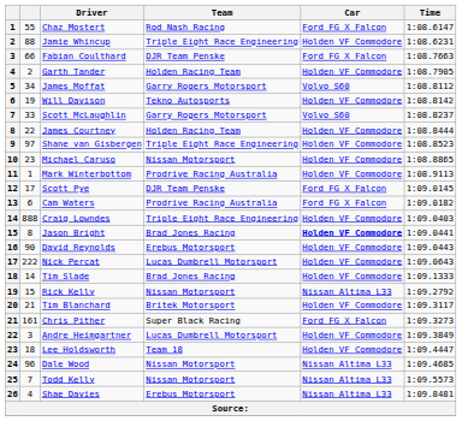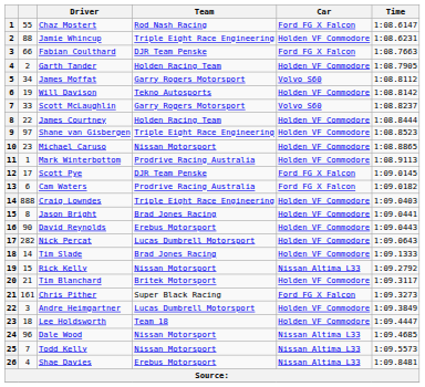 <table class="wikitable" style="font-size: 90%">
 <tr>
 <th></th>
 <th></th>
 <th>Driver</th>
 <th>Team</th>
 <th>Car</th>
 <th>Time</th>
 </tr>
 <tr>
 <th>1</th>
 <td align="center">55</td>
 <td> <a href='#'>Chaz Mostert</a></td>
 <td><a href='#'>Rod Nash Racing</a></td>
 <td><a href='#'>Ford FG X Falcon</a></td>
 <td>1:08.6147</td>
 </tr>
 <tr>
 <th>2</th>
 <td align="center">88</td>
 <td> <a href='#'>Jamie Whincup</a></td>
 <td><a href='#'>Triple Eight Race Engineering</a></td>
 <td><a href='#'>Holden VF Commodore</a></td>
 <td>1:08.6231</td>
 </tr>
 <tr>
 <th>3</th>
 <td align="center">66</td>
 <td> <a href='#'>Fabian Coulthard</a></td>
 <td><a href='#'>DJR Team Penske</a></td>
 <td><a href='#'>Ford FG X Falcon</a></td>
 <td>1:08.7663</td>
 </tr>
 <tr>
 <th>4</th>
 <td align="center">2</td>
 <td> <a href='#'>Garth Tander</a></td>
 <td><a href='#'>Holden Racing Team</a></td>
 <td><a href='#'>Holden VF Commodore</a></td>
 <td>1:08.7905</td>
 </tr>
 <tr>
 <th>5</th>
 <td align="center">34</td>
 <td> <a href='#'>James Moffat</a></td>
 <td><a href='#'>Garry Rogers Motorsport</a></td>
 <td><a href='#'>Volvo S60</a></td>
 <td>1:08.8112</td>
 </tr>
 <tr>
 <th>6</th>
 <td align="center">19</td>
 <td> <a href='#'>Will Davison</a></td>
 <td><a href='#'>Tekno Autosports</a></td>
 <td><a href='#'>Holden VF Commodore</a></td>
 <td>1:08.8142</td>
 </tr>
 <tr>
 <th>7</th>
 <td align="center">33</td>
 <td> <a href='#'>Scott McLaughlin</a></td>
 <td><a href='#'>Garry Rogers Motorsport</a></td>
 <td><a href='#'>Volvo S60</a></td>
 <td>1:08.8237</td>
 </tr>
 <tr>
 <th>8</th>
 <td align="center">22</td>
 <td> <a href='#'>James Courtney</a></td>
 <td><a href='#'>Holden Racing Team</a></td>
 <td><a href='#'>Holden VF Commodore</a></td>
 <td>1:08.8444</td>
 </tr>
 <tr>
 <th>9</th>
 <td align="center">97</td>
 <td> <a href='#'>Shane van Gisbergen</a></td>
 <td><a href='#'>Triple Eight Race Engineering</a></td>
 <td><a href='#'>Holden VF Commodore</a></td>
 <td>1:08.8523</td>
 </tr>
 <tr>
 <th>10</th>
 <td align="center">23</td>
 <td> <a href='#'>Michael Caruso</a></td>
 <td><a href='#'>Nissan Motorsport</a></td>
 <td><a href='#'>Holden VF Commodore</a></td>
 <td>1:08.8865</td>
 </tr>
 <tr>
 <th>11</th>
 <td align="center">1</td>
 <td> <a href='#'>Mark Winterbottom</a></td>
 <td><a href='#'>Prodrive Racing Australia</a></td>
 <td><a href='#'>Holden VF Commodore</a></td>
 <td>1:08.9113</td>
 </tr>
 <tr>
 <th>12</th>
 <td align="center">17</td>
 <td> <a href='#'>Scott Pye</a></td>
 <td><a href='#'>DJR Team Penske</a></td>
 <td><a href='#'>Ford FG X Falcon</a></td>
 <td>1:09.0145</td>
 </tr>
 <tr>
 <th>13</th>
 <td align="center">6</td>
 <td> <a href='#'>Cam Waters</a></td>
 <td><a href='#'>Prodrive Racing Australia</a></td>
 <td><a href='#'>Ford FG X Falcon</a></td>
 <td>1:09.0182</td>
 </tr>
 <tr>
 <th>14</th>
 <td align="center">888</td>
 <td> <a href='#'>Craig Lowndes</a></td>
 <td><a href='#'>Triple Eight Race Engineering</a></td>
 <td><a href='#'>Holden VF Commodore</a></td>
 <td>1:09.0403</td>
 </tr>
 <tr>
 <th>15</th>
 <td align="center">8</td>
 <td> <a href='#'>Jason Bright</a></td>
 <td><a href='#'>Brad Jones Racing</a></td>
-<td><strong><a href='#'>Holden VF Commodore</a></strong></td>
+<td><a href='#'>Holden VF Commodore</a></td>
 <td>1:09.0441</td>
 </tr>
 <tr>
 <th>16</th>
 <td align="center">90</td>
 <td> <a href='#'>David Reynolds</a></td>
 <td><a href='#'>Erebus Motorsport</a></td>
 <td><a href='#'>Holden VF Commodore</a></td>
 <td>1:09.0443</td>
 </tr>
 <tr>
 <th>17</th>
-<td align="center">222</td>
+<td align="center">282</td>
 <td> <a href='#'>Nick Percat</a></td>
 <td><a href='#'>Lucas Dumbrell Motorsport</a></td>
 <td><a href='#'>Holden VF Commodore</a></td>
 <td>1:09.0643</td>
 </tr>
 <tr>
 <th>18</th>
 <td align="center">14</td>
 <td> <a href='#'>Tim Slade</a></td>
 <td><a href='#'>Brad Jones Racing</a></td>
 <td><a href='#'>Holden VF Commodore</a></td>
 <td>1:09.1333</td>
 </tr>
 <tr>
 <th>19</th>
 <td align="center">15</td>
 <td> <a href='#'>Rick Kelly</a></td>
 <td><a href='#'>Nissan Motorsport</a></td>
 <td><a href='#'>Nissan Altima L33</a></td>
 <td>1:09.2792</td>
 </tr>
 <tr>
 <th>20</th>
 <td align="center">21</td>
 <td> <a href='#'>Tim Blanchard</a></td>
 <td><a href='#'>Britek Motorsport</a></td>
 <td><a href='#'>Holden VF Commodore</a></td>
 <td>1:09.3117</td>
 </tr>
 <tr>
 <th>21</th>
 <td align="center">161</td>
 <td> <a href='#'>Chris Pither</a></td>
 <td>Super Black Racing</td>
 <td><a href='#'>Ford FG X Falcon</a></td>
 <td>1:09.3273</td>
 </tr>
 <tr>
 <th>22</th>
 <td align="center">3</td>
 <td> <a href='#'>Andre Heimgartner</a></td>
 <td><a href='#'>Lucas Dumbrell Motorsport</a></td>
 <td><a href='#'>Holden VF Commodore</a></td>
 <td>1:09.3849</td>
 </tr>
 <tr>
 <th>23</th>
 <td align="center">18</td>
 <td> <a href='#'>Lee Holdsworth</a></td>
 <td><a href='#'>Team 18</a></td>
 <td><a href='#'>Holden VF Commodore</a></td>
 <td>1:09.4447</td>
 </tr>
 <tr>
 <th>24</th>
 <td align="center">96</td>
 <td> <a href='#'>Dale Wood</a></td>
 <td><a href='#'>Nissan Motorsport</a></td>
 <td><a href='#'>Nissan Altima L33</a></td>
 <td>1:09.4685</td>
 </tr>
 <tr>
 <th>25</th>
 <td align="center">7</td>
 <td> <a href='#'>Todd Kelly</a></td>
 <td><a href='#'>Nissan Motorsport</a></td>
 <td><a href='#'>Nissan Altima L33</a></td>
 <td>1:09.5573</td>
 </tr>
 <tr>
 <th>26</th>
 <td align="center">4</td>
 <td> <a href='#'>Shae Davies</a></td>
 <td><a href='#'>Erebus Motorsport</a></td>
 <td><a href='#'>Nissan Altima L33</a></td>
 <td>1:09.8481</td>
 </tr>
 <tr>
 <th colspan="6">Source:</th>
 </tr>
 <tr>
 </tr>
 </table>
